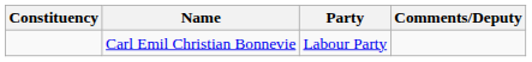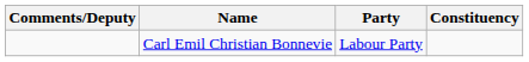 <table class="wikitable">
 <tr>
-<th>Constituency</th>
+<th>Comments/Deputy</th>
 <th>Name</th>
 <th>Party</th>
-<th>Comments/Deputy</th>
+<th>Constituency</th>
 </tr>
 <tr>
 <td></td>
 <td><a href='#'>Carl Emil Christian Bonnevie</a></td>
 <td><a href='#'>Labour Party</a></td>
 <td></td>
 </tr>
 </table>
